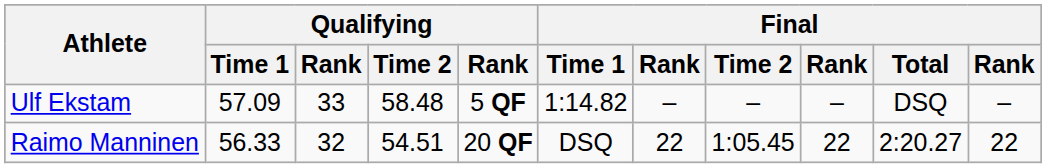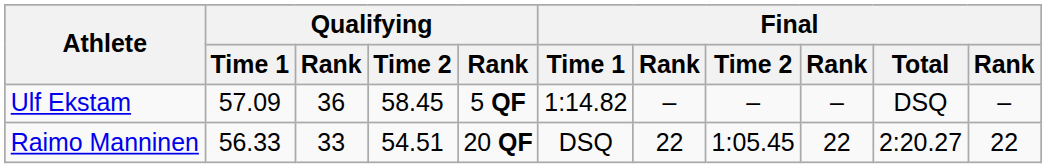 <table class="wikitable" style="font-size:90%">
 <tr>
 <th rowspan="2">Athlete</th>
 <th colspan="4">Qualifying</th>
 <th colspan="6">Final</th>
 </tr>
 <tr>
 <th>Time 1</th>
 <th>Rank</th>
 <th>Time 2</th>
 <th>Rank</th>
 <th>Time 1</th>
 <th>Rank</th>
 <th>Time 2</th>
 <th>Rank</th>
 <th>Total</th>
 <th>Rank</th>
 </tr>
 <tr>
 <td><a href='#'>Ulf Ekstam</a></td>
 <td align="center">57.09</td>
-<td align="center">33</td>
-<td align="center">58.48</td>
+<td align="center">36</td>
+<td align="center">58.45</td>
 <td align="center">5 <strong>QF</strong></td>
 <td align="center">1:14.82</td>
 <td align="center">–</td>
 <td align="center">–</td>
 <td align="center">–</td>
 <td align="center">DSQ</td>
 <td align="center">–</td>
 </tr>
 <tr>
 <td><a href='#'>Raimo Manninen</a></td>
 <td align="center">56.33</td>
-<td align="center">32</td>
+<td align="center">33</td>
 <td align="center">54.51</td>
 <td align="center">20 <strong>QF</strong></td>
 <td align="center">DSQ</td>
 <td align="center">22</td>
 <td align="center">1:05.45</td>
 <td align="center">22</td>
 <td align="center">2:20.27</td>
 <td align="center">22</td>
 </tr>
 </table>
